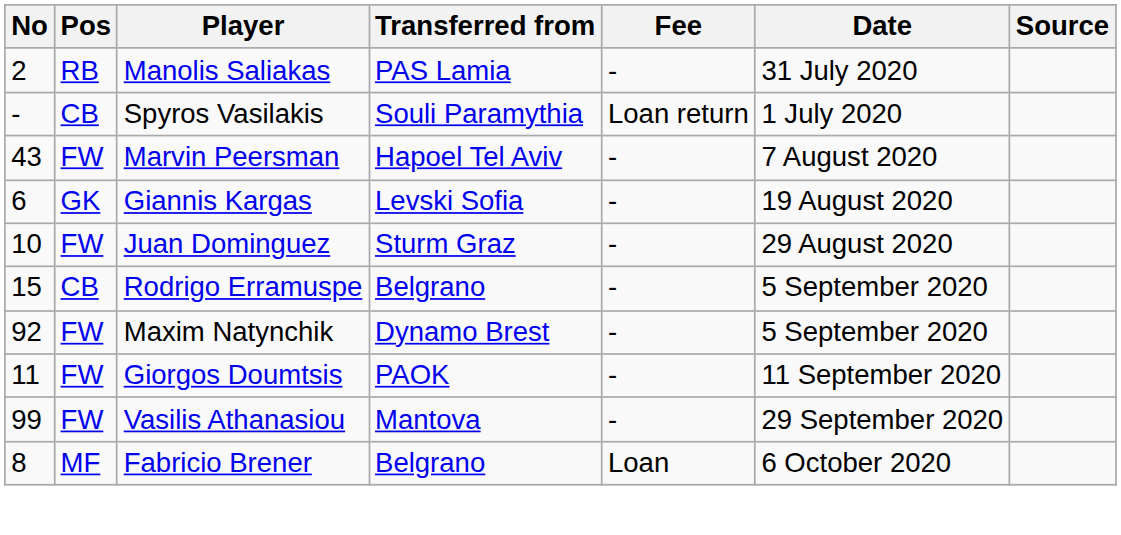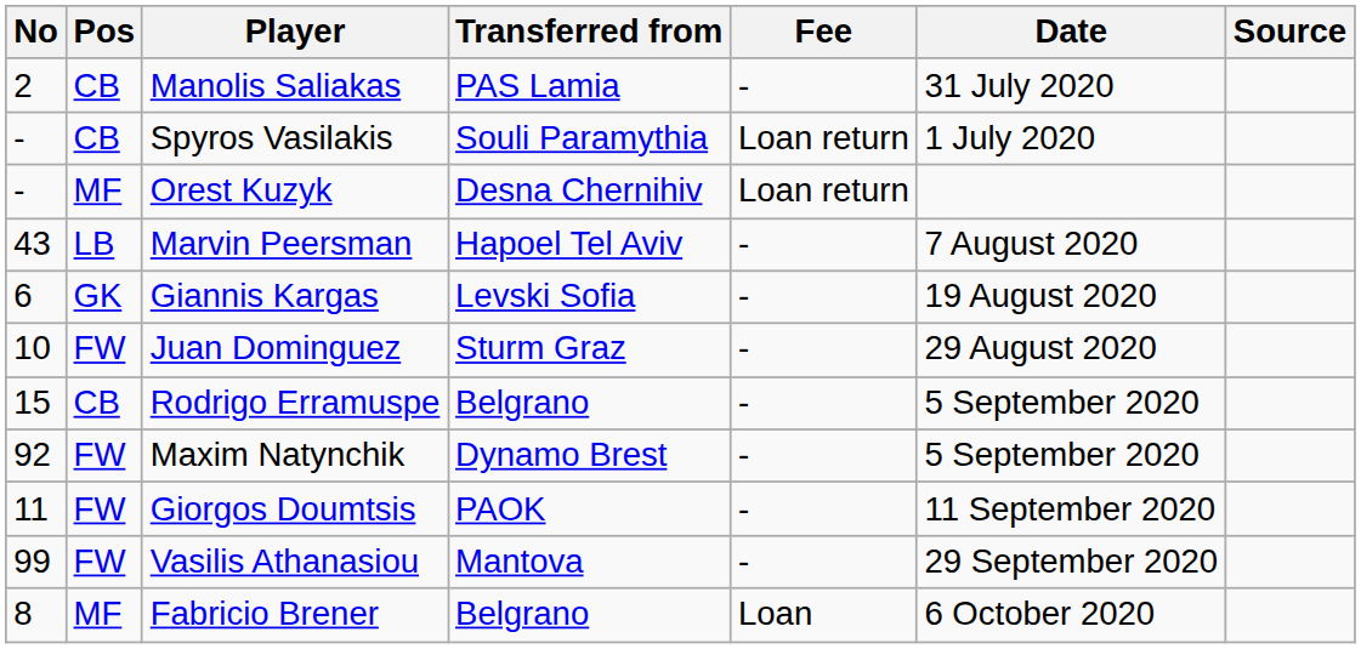 <table class="wikitable">
 <tr>
 <th>No</th>
 <th>Pos</th>
 <th>Player</th>
 <th>Transferred from</th>
 <th>Fee</th>
 <th>Date</th>
 <th>Source</th>
 </tr>
 <tr>
 <td>2</td>
-<td><a href='#'>RB</a></td>
+<td><a href='#'>CB</a></td>
 <td><a href='#'>Manolis Saliakas</a></td>
 <td><a href='#'>PAS Lamia</a></td>
 <td>-</td>
 <td>31 July 2020</td>
 <td></td>
 </tr>
 <tr>
 <td>-</td>
 <td><a href='#'>CB</a></td>
 <td>Spyros Vasilakis</td>
 <td><a href='#'>Souli Paramythia</a></td>
 <td>Loan return</td>
 <td>1 July 2020</td>
 <td></td>
 </tr>
 <tr>
+<td>-</td>
+<td><a href='#'>MF</a></td>
+<td><a href='#'>Orest Kuzyk</a></td>
+<td><a href='#'>Desna Chernihiv</a></td>
+<td>Loan return</td>
+<td></td>
+<td></td>
+</tr>
+<tr>
 <td>43</td>
-<td><a href='#'>FW</a></td>
+<td><a href='#'>LB</a></td>
 <td><a href='#'>Marvin Peersman</a></td>
 <td><a href='#'>Hapoel Tel Aviv</a></td>
 <td>-</td>
 <td>7 August 2020</td>
 <td></td>
 </tr>
 <tr>
 <td>6</td>
 <td><a href='#'>GK</a></td>
 <td><a href='#'>Giannis Kargas</a></td>
 <td><a href='#'>Levski Sofia</a></td>
 <td>-</td>
 <td>19 August 2020</td>
 <td></td>
 </tr>
 <tr>
 <td>10</td>
 <td><a href='#'>FW</a></td>
 <td><a href='#'>Juan Dominguez</a></td>
 <td><a href='#'>Sturm Graz</a></td>
 <td>-</td>
 <td>29 August 2020</td>
 <td></td>
 </tr>
 <tr>
 <td>15</td>
 <td><a href='#'>CB</a></td>
 <td><a href='#'>Rodrigo Erramuspe</a></td>
 <td><a href='#'>Belgrano</a></td>
 <td>-</td>
 <td>5 September 2020</td>
 <td></td>
 </tr>
 <tr>
 <td>92</td>
 <td><a href='#'>FW</a></td>
 <td>Maxim Natynchik</td>
 <td><a href='#'>Dynamo Brest</a></td>
 <td>-</td>
 <td>5 September 2020</td>
 <td></td>
 </tr>
 <tr>
 <td>11</td>
 <td><a href='#'>FW</a></td>
 <td><a href='#'>Giorgos Doumtsis</a></td>
 <td><a href='#'>PAOK</a></td>
 <td>-</td>
 <td>11 September 2020</td>
 <td></td>
 </tr>
 <tr>
 <td>99</td>
 <td><a href='#'>FW</a></td>
 <td><a href='#'>Vasilis Athanasiou</a></td>
 <td><a href='#'>Mantova</a></td>
 <td>-</td>
 <td>29 September 2020</td>
 <td></td>
 </tr>
 <tr>
 <td>8</td>
 <td><a href='#'>MF</a></td>
 <td><a href='#'>Fabricio Brener</a></td>
 <td><a href='#'>Belgrano</a></td>
 <td>Loan</td>
 <td>6 October 2020</td>
 <td></td>
 </tr>
 </table>
